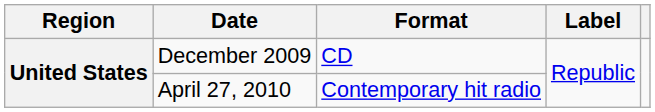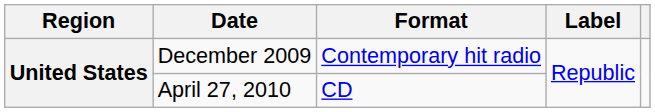 <table class="wikitable plainrowheaders">
 <tr>
 <th scope="col">Region</th>
 <th scope="col">Date</th>
 <th scope="col">Format</th>
 <th scope="col">Label</th>
 <th scope="col"></th>
 </tr>
 <tr>
 <th scope="row" rowspan="2">United States</th>
 <td>December 2009</td>
-<td><a href='#'>CD</a></td>
+<td><a href='#'>Contemporary hit radio</a></td>
 <td rowspan="2"><a href='#'>Republic</a></td>
 <td align="center" rowspan="2"></td>
 </tr>
 <tr>
 <td>April 27, 2010</td>
-<td><a href='#'>Contemporary hit radio</a></td>
+<td><a href='#'>CD</a></td>
 </tr>
 </table>
